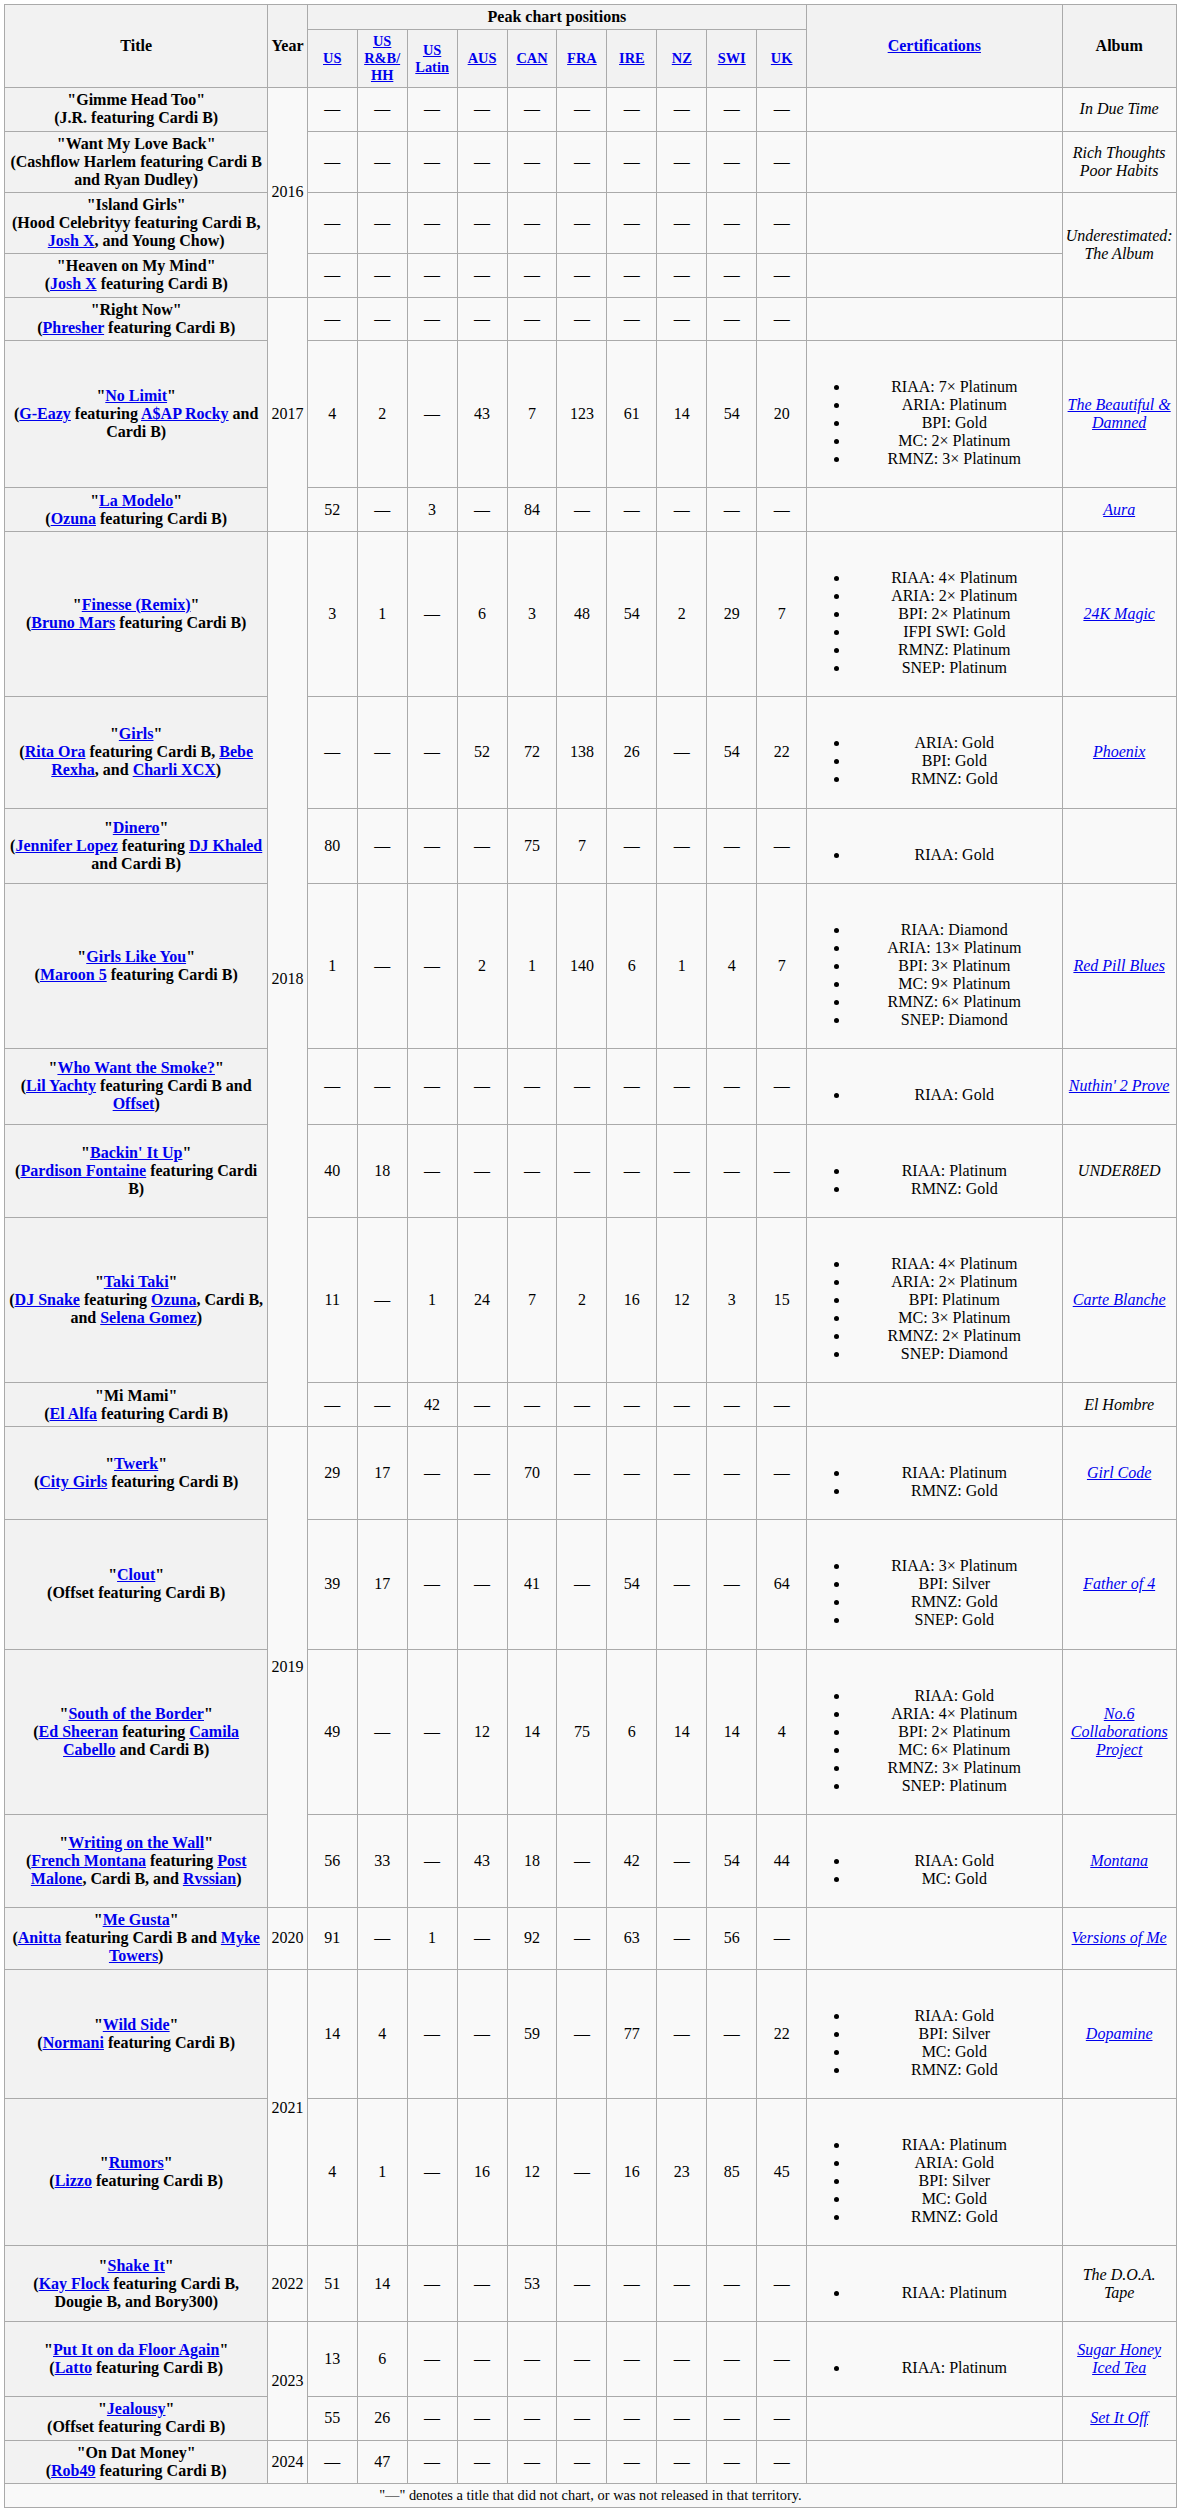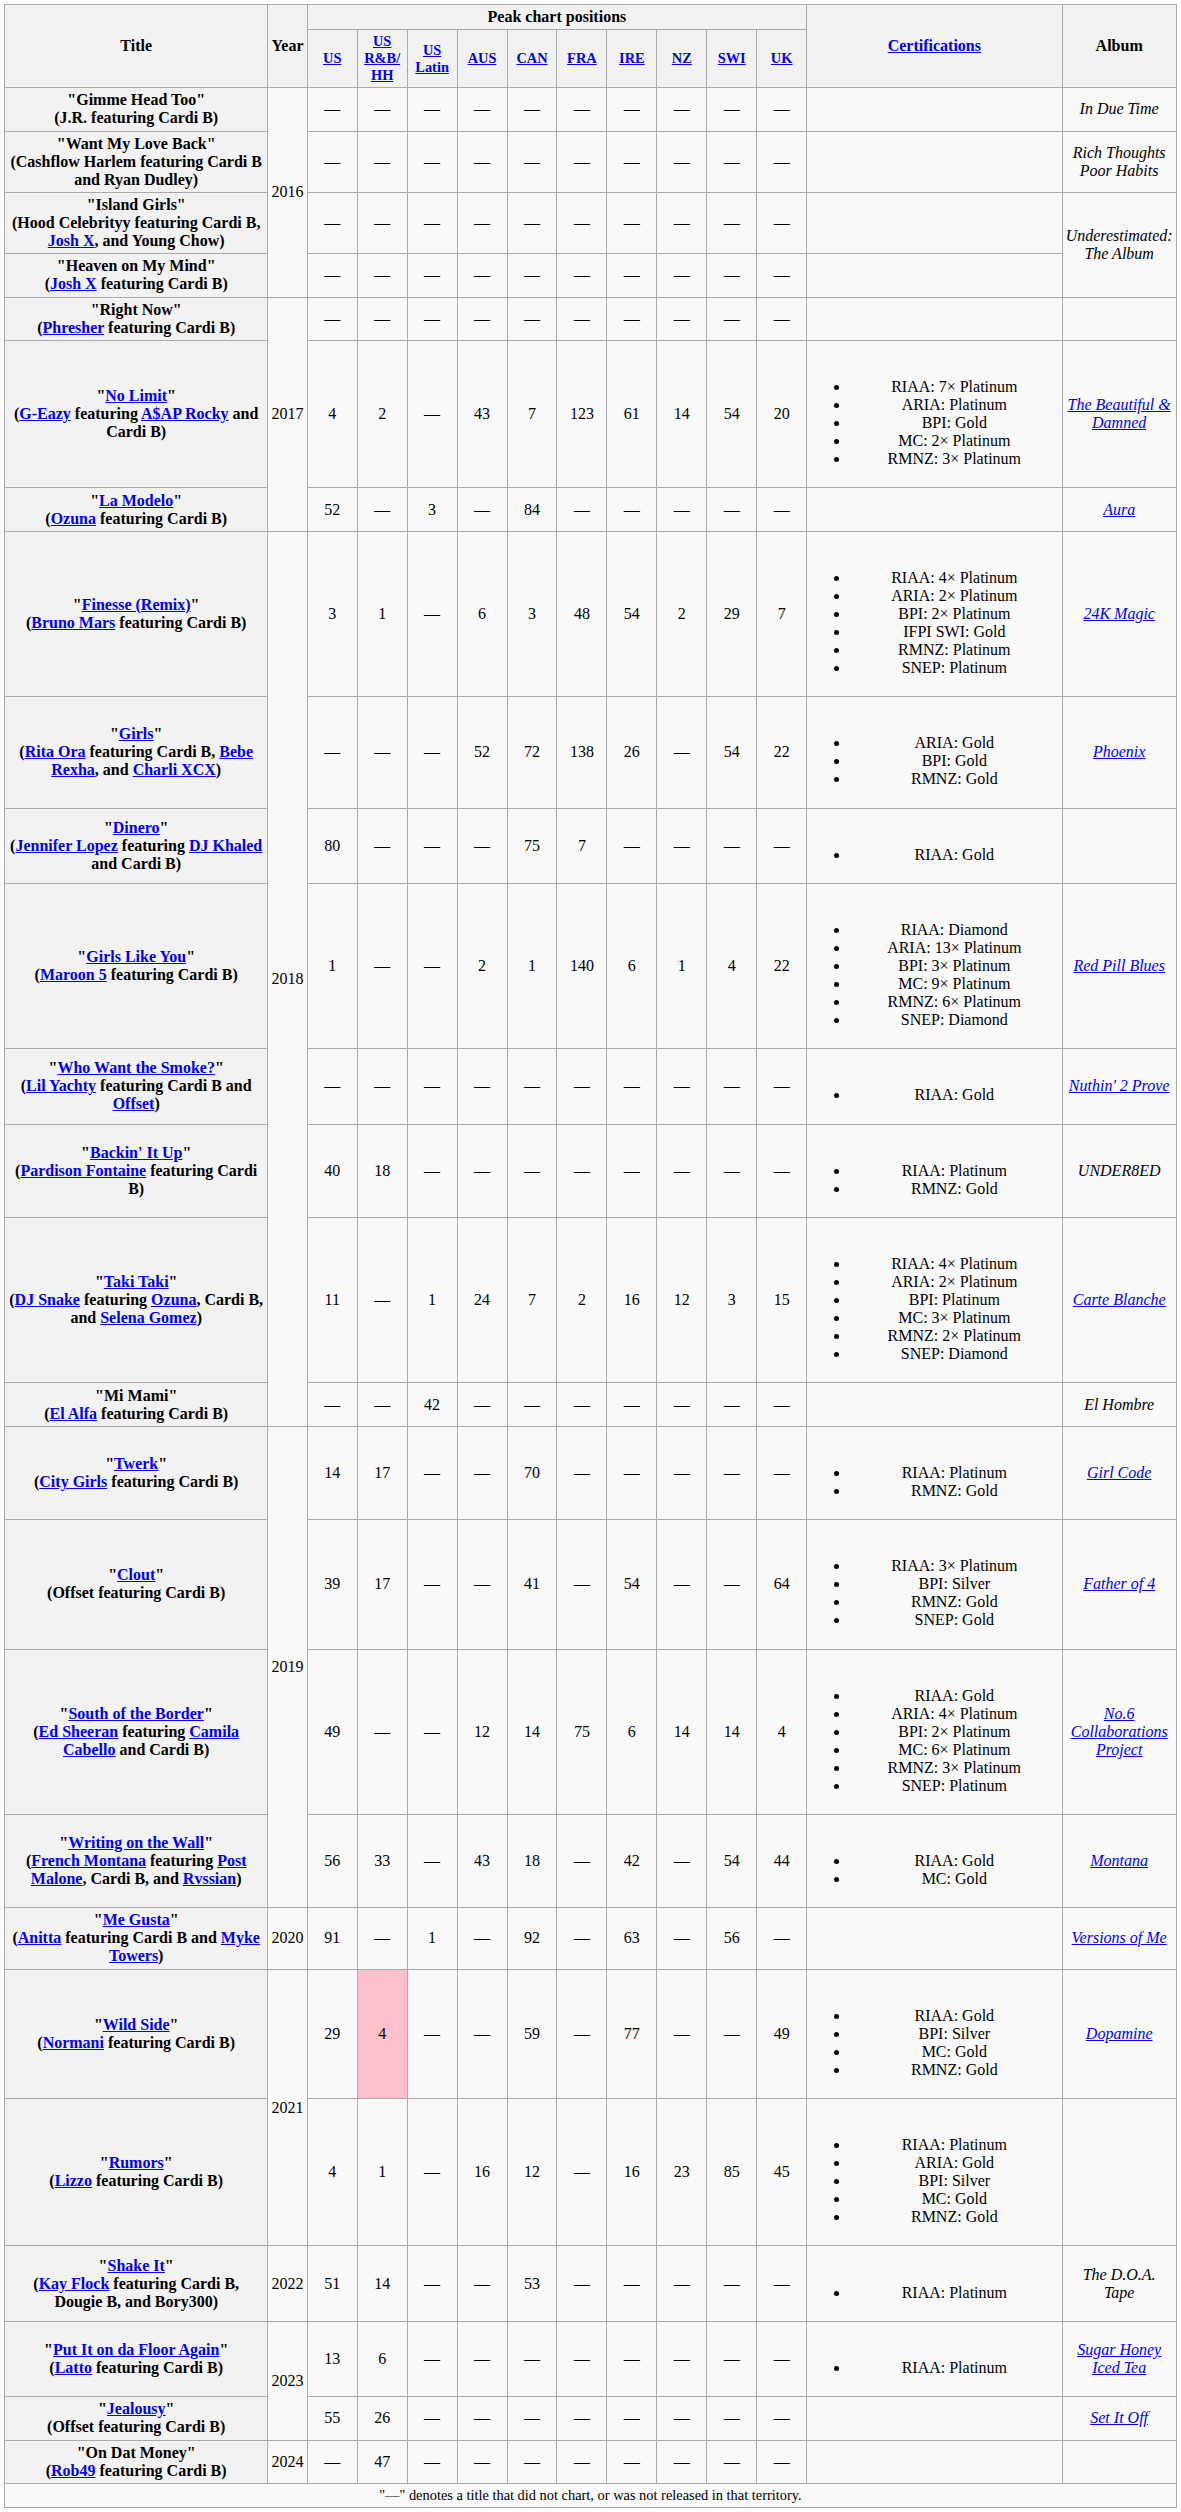 <table class="wikitable plainrowheaders" style="text-align:center;">
 <tr>
 <th scope="col" rowspan="2" style="width:16em;">Title</th>
 <th scope="col" rowspan="2" style="width:1em;">Year</th>
 <th scope="col" colspan="10">Peak chart positions</th>
 <th scope="col" rowspan="2" style="width:15.5em;"><a href='#'>Certifications</a></th>
 <th scope="col" rowspan="2" style="width:1.5em;">Album</th>
 </tr>
 <tr>
 <th scope="col" style="width:3em;font-size:90%;"><a href='#'>US</a><br></th>
 <th scope="col" style="width:3em;font-size:90%;"><a href='#'>US<br>R&B/<br>HH</a><br></th>
 <th scope="col" style="width:3em;font-size:90%;"><a href='#'>US<br>Latin</a><br></th>
 <th scope="col" style="width:3em;font-size:90%;"><a href='#'>AUS</a><br></th>
 <th scope="col" style="width:3em;font-size:90%;"><a href='#'>CAN</a><br></th>
 <th scope="col" style="width:3em;font-size:90%;"><a href='#'>FRA</a><br></th>
 <th scope="col" style="width:3em;font-size:90%;"><a href='#'>IRE</a><br></th>
 <th scope="col" style="width:3em;font-size:90%;"><a href='#'>NZ</a><br></th>
 <th scope="col" style="width:3em;font-size:90%;"><a href='#'>SWI</a><br></th>
 <th scope="col" style="width:3em;font-size:90%;"><a href='#'>UK</a><br></th>
 </tr>
 <tr>
 <th scope="row">"Gimme Head Too"<br><span>(J.R. featuring Cardi B)</span></th>
 <td rowspan="4">2016</td>
 <td>—</td>
 <td>—</td>
 <td>—</td>
 <td>—</td>
 <td>—</td>
 <td>—</td>
 <td>—</td>
 <td>—</td>
 <td>—</td>
 <td>—</td>
 <td></td>
 <td><em>In Due Time</em></td>
 </tr>
 <tr>
 <th scope="row">"Want My Love Back"<br><span>(Cashflow Harlem featuring Cardi B and Ryan Dudley)</span></th>
 <td>—</td>
 <td>—</td>
 <td>—</td>
 <td>—</td>
 <td>—</td>
 <td>—</td>
 <td>—</td>
 <td>—</td>
 <td>—</td>
 <td>—</td>
 <td></td>
 <td><em>Rich Thoughts Poor Habits</em></td>
 </tr>
 <tr>
 <th scope="row">"Island Girls"<br><span>(Hood Celebrityy featuring Cardi B, <a href='#'>Josh X</a>, and Young Chow)</span></th>
 <td>—</td>
 <td>—</td>
 <td>—</td>
 <td>—</td>
 <td>—</td>
 <td>—</td>
 <td>—</td>
 <td>—</td>
 <td>—</td>
 <td>—</td>
 <td></td>
 <td rowspan="2"><em>Underestimated: The Album</em></td>
 </tr>
 <tr>
 <th scope="row">"Heaven on My Mind"<br><span>(<a href='#'>Josh X</a> featuring Cardi B)</span></th>
 <td>—</td>
 <td>—</td>
 <td>—</td>
 <td>—</td>
 <td>—</td>
 <td>—</td>
 <td>—</td>
 <td>—</td>
 <td>—</td>
 <td>—</td>
 <td></td>
 </tr>
 <tr>
 <th scope="row">"Right Now"<br><span>(<a href='#'>Phresher</a> featuring Cardi B)</span></th>
 <td rowspan="3">2017</td>
 <td>—</td>
 <td>—</td>
 <td>—</td>
 <td>—</td>
 <td>—</td>
 <td>—</td>
 <td>—</td>
 <td>—</td>
 <td>—</td>
 <td>—</td>
 <td></td>
 <td></td>
 </tr>
 <tr>
 <th scope="row">"<a href='#'>No Limit</a>"<br><span>(<a href='#'>G-Eazy</a> featuring <a href='#'>A$AP Rocky</a> and Cardi B)</span></th>
 <td>4</td>
 <td>2</td>
 <td>—</td>
 <td>43</td>
 <td>7</td>
 <td>123</td>
 <td>61</td>
 <td>14</td>
 <td>54</td>
 <td>20</td>
 <td><br><ul><li>RIAA: 7× Platinum</li><li>ARIA: Platinum</li><li>BPI: Gold</li><li>MC: 2× Platinum</li><li>RMNZ: 3× Platinum</li></ul></td>
 <td><em><a href='#'>The Beautiful & Damned</a></em></td>
 </tr>
 <tr>
 <th scope="row">"<a href='#'>La Modelo</a>"<br><span>(<a href='#'>Ozuna</a> featuring Cardi B)</span></th>
 <td>52</td>
 <td>—</td>
 <td>3</td>
 <td>—</td>
 <td>84</td>
 <td>—</td>
 <td>—</td>
 <td>—</td>
 <td>—</td>
 <td>—</td>
 <td></td>
 <td><em><a href='#'>Aura</a></em></td>
 </tr>
 <tr>
 <th scope="row">"<a href='#'>Finesse (Remix)</a>"<br><span>(<a href='#'>Bruno Mars</a> featuring Cardi B)</span></th>
 <td rowspan="8">2018</td>
 <td>3</td>
 <td>1</td>
 <td>—</td>
 <td>6</td>
 <td>3</td>
 <td>48</td>
 <td>54</td>
 <td>2</td>
 <td>29</td>
 <td>7</td>
 <td><br><ul><li>RIAA: 4× Platinum</li><li>ARIA: 2× Platinum</li><li>BPI: 2× Platinum</li><li>IFPI SWI: Gold</li><li>RMNZ: Platinum</li><li>SNEP: Platinum</li></ul></td>
 <td><em><a href='#'>24K Magic</a></em></td>
 </tr>
 <tr>
 <th scope="row">"<a href='#'>Girls</a>"<br><span>(<a href='#'>Rita Ora</a> featuring Cardi B, <a href='#'>Bebe Rexha</a>, and <a href='#'>Charli XCX</a>)</span></th>
 <td>—</td>
 <td>—</td>
 <td>—</td>
 <td>52</td>
 <td>72</td>
 <td>138</td>
 <td>26</td>
 <td>—</td>
 <td>54</td>
 <td>22</td>
 <td><br><ul><li>ARIA: Gold</li><li>BPI: Gold</li><li>RMNZ: Gold</li></ul></td>
 <td><em><a href='#'>Phoenix</a></em></td>
 </tr>
 <tr>
 <th scope="row">"<a href='#'>Dinero</a>"<br><span>(<a href='#'>Jennifer Lopez</a> featuring <a href='#'>DJ Khaled</a> and Cardi B)</span></th>
 <td>80</td>
 <td>—</td>
 <td>—</td>
 <td>—</td>
 <td>75</td>
 <td>7</td>
 <td>—</td>
 <td>—</td>
 <td>—</td>
 <td>—</td>
 <td><br><ul><li>RIAA: Gold</li></ul></td>
 <td></td>
 </tr>
 <tr>
 <th scope="row">"<a href='#'>Girls Like You</a>"<br><span>(<a href='#'>Maroon 5</a> featuring Cardi B)</span></th>
 <td>1</td>
 <td>—</td>
 <td>—</td>
 <td>2</td>
 <td>1</td>
 <td>140</td>
 <td>6</td>
 <td>1</td>
 <td>4</td>
-<td>7</td>
+<td>22</td>
 <td><br><ul><li>RIAA: Diamond</li><li>ARIA: 13× Platinum</li><li>BPI: 3× Platinum</li><li>MC: 9× Platinum</li><li>RMNZ: 6× Platinum</li><li>SNEP: Diamond</li></ul></td>
 <td><em><a href='#'>Red Pill Blues</a></em></td>
 </tr>
 <tr>
 <th scope="row">"<a href='#'>Who Want the Smoke?</a>"<br><span>(<a href='#'>Lil Yachty</a> featuring Cardi B and <a href='#'>Offset</a>)</span></th>
 <td>—</td>
 <td>—</td>
 <td>—</td>
 <td>—</td>
 <td>—</td>
 <td>—</td>
 <td>—</td>
 <td>—</td>
 <td>—</td>
 <td>—</td>
 <td><br><ul><li>RIAA: Gold</li></ul></td>
 <td><em><a href='#'>Nuthin' 2 Prove</a></em></td>
 </tr>
 <tr>
 <th scope="row">"<a href='#'>Backin' It Up</a>"<br><span>(<a href='#'>Pardison Fontaine</a> featuring Cardi B)</span></th>
 <td>40</td>
 <td>18</td>
 <td>—</td>
 <td>—</td>
 <td>—</td>
 <td>—</td>
 <td>—</td>
 <td>—</td>
 <td>—</td>
 <td>—</td>
 <td><br><ul><li>RIAA: Platinum</li><li>RMNZ: Gold</li></ul></td>
 <td><em>UNDER8ED</em></td>
 </tr>
 <tr>
 <th scope="row">"<a href='#'>Taki Taki</a>"<br><span>(<a href='#'>DJ Snake</a> featuring <a href='#'>Ozuna</a>, Cardi B, and <a href='#'>Selena Gomez</a>)</span></th>
 <td>11</td>
 <td>—</td>
 <td>1</td>
 <td>24</td>
 <td>7</td>
 <td>2</td>
 <td>16</td>
 <td>12</td>
 <td>3</td>
 <td>15</td>
 <td><br><ul><li>RIAA: 4× Platinum</li><li>ARIA: 2× Platinum</li><li>BPI: Platinum</li><li>MC: 3× Platinum</li><li>RMNZ: 2× Platinum</li><li>SNEP: Diamond</li></ul></td>
 <td><em><a href='#'>Carte Blanche</a></em></td>
 </tr>
 <tr>
 <th scope="row">"Mi Mami"<br><span>(<a href='#'>El Alfa</a> featuring Cardi B)</span></th>
 <td>—</td>
 <td>—</td>
 <td>42</td>
 <td>—</td>
 <td>—</td>
 <td>—</td>
 <td>—</td>
 <td>—</td>
 <td>—</td>
 <td>—</td>
 <td></td>
 <td><em>El Hombre</em></td>
 </tr>
 <tr>
 <th scope="row">"<a href='#'>Twerk</a>"<br><span>(<a href='#'>City Girls</a> featuring Cardi B)</span></th>
 <td rowspan="4">2019</td>
-<td>29</td>
+<td>14</td>
 <td>17</td>
 <td>—</td>
 <td>—</td>
 <td>70</td>
 <td>—</td>
 <td>—</td>
 <td>—</td>
 <td>—</td>
 <td>—</td>
 <td><br><ul><li>RIAA: Platinum</li><li>RMNZ: Gold</li></ul></td>
 <td><em><a href='#'>Girl Code</a></em></td>
 </tr>
 <tr>
 <th scope="row">"<a href='#'>Clout</a>"<br><span>(Offset featuring Cardi B)</span></th>
 <td>39</td>
 <td>17</td>
 <td>—</td>
 <td>—</td>
 <td>41</td>
 <td>—</td>
 <td>54</td>
 <td>—</td>
 <td>—</td>
 <td>64</td>
 <td><br><ul><li>RIAA: 3× Platinum</li><li>BPI: Silver</li><li>RMNZ: Gold</li><li>SNEP: Gold</li></ul></td>
 <td><em><a href='#'>Father of 4</a></em></td>
 </tr>
 <tr>
 <th scope="row">"<a href='#'>South of the Border</a>"<br><span>(<a href='#'>Ed Sheeran</a> featuring <a href='#'>Camila Cabello</a> and Cardi B)</span></th>
 <td>49</td>
 <td>—</td>
 <td>—</td>
 <td>12</td>
 <td>14</td>
 <td>75</td>
 <td>6</td>
 <td>14</td>
 <td>14</td>
 <td>4</td>
 <td><br><ul><li>RIAA: Gold</li><li>ARIA: 4× Platinum</li><li>BPI: 2× Platinum</li><li>MC: 6× Platinum</li><li>RMNZ: 3× Platinum</li><li>SNEP: Platinum</li></ul></td>
 <td><em><a href='#'>No.6 Collaborations Project</a></em></td>
 </tr>
 <tr>
 <th scope="row">"<a href='#'>Writing on the Wall</a>"<br><span>(<a href='#'>French Montana</a> featuring <a href='#'>Post Malone</a>, Cardi B, and <a href='#'>Rvssian</a>)</span></th>
 <td>56</td>
 <td>33</td>
 <td>—</td>
 <td>43</td>
 <td>18</td>
 <td>—</td>
 <td>42</td>
 <td>—</td>
 <td>54</td>
 <td>44</td>
 <td><br><ul><li>RIAA: Gold</li><li>MC: Gold</li></ul></td>
 <td><em><a href='#'>Montana</a></em></td>
 </tr>
 <tr>
 <th scope="row">"<a href='#'>Me Gusta</a>"<br><span>(<a href='#'>Anitta</a> featuring Cardi B and <a href='#'>Myke Towers</a>)</span></th>
 <td>2020</td>
 <td>91</td>
 <td>—</td>
 <td>1</td>
 <td>—</td>
 <td>92</td>
 <td>—</td>
 <td>63</td>
 <td>—</td>
 <td>56</td>
 <td>—</td>
 <td></td>
 <td><em><a href='#'>Versions of Me</a></em></td>
 </tr>
 <tr>
 <th scope="row">"<a href='#'>Wild Side</a>"<br><span>(<a href='#'>Normani</a> featuring Cardi B)</span></th>
 <td rowspan="2">2021</td>
-<td>14</td>
-<td>4</td>
+<td>29</td>
+<td style="background: pink;">4</td>
 <td>—</td>
 <td>—</td>
 <td>59</td>
 <td>—</td>
 <td>77</td>
 <td>—</td>
 <td>—</td>
-<td>22</td>
+<td>49</td>
 <td><br><ul><li>RIAA: Gold</li><li>BPI: Silver</li><li>MC: Gold</li><li>RMNZ: Gold</li></ul></td>
 <td><em><a href='#'>Dopamine</a></em></td>
 </tr>
 <tr>
 <th scope="row">"<a href='#'>Rumors</a>"<br><span>(<a href='#'>Lizzo</a> featuring Cardi B)</span></th>
 <td>4</td>
 <td>1</td>
 <td>—</td>
 <td>16</td>
 <td>12</td>
 <td>—</td>
 <td>16</td>
 <td>23</td>
 <td>85</td>
 <td>45</td>
 <td><br><ul><li>RIAA: Platinum</li><li>ARIA: Gold</li><li>BPI: Silver</li><li>MC: Gold</li><li>RMNZ: Gold</li></ul></td>
 <td></td>
 </tr>
 <tr>
 <th scope="row">"<a href='#'>Shake It</a>"<br><span>(<a href='#'>Kay Flock</a> featuring Cardi B, Dougie B, and Bory300)</span></th>
 <td>2022</td>
 <td>51</td>
 <td>14</td>
 <td>—</td>
 <td>—</td>
 <td>53</td>
 <td>—</td>
 <td>—</td>
 <td>—</td>
 <td>—</td>
 <td>—</td>
 <td><br><ul><li>RIAA: Platinum</li></ul></td>
 <td><em>The D.O.A. Tape</em></td>
 </tr>
 <tr>
 <th scope="row">"<a href='#'>Put It on da Floor Again</a>"<br><span>(<a href='#'>Latto</a> featuring Cardi B)</span></th>
 <td rowspan="2">2023</td>
 <td>13</td>
 <td>6</td>
 <td>—</td>
 <td>—</td>
 <td>—</td>
 <td>—</td>
 <td>—</td>
 <td>—</td>
 <td>—</td>
 <td>—</td>
 <td><br><ul><li>RIAA: Platinum</li></ul></td>
 <td><em><a href='#'>Sugar Honey Iced Tea</a></em></td>
 </tr>
 <tr>
 <th scope="row">"<a href='#'>Jealousy</a>"<br><span>(Offset featuring Cardi B)</span></th>
 <td>55</td>
 <td>26</td>
 <td>—</td>
 <td>—</td>
 <td>—</td>
 <td>—</td>
 <td>—</td>
 <td>—</td>
 <td>—</td>
 <td>—</td>
 <td></td>
 <td><em><a href='#'>Set It Off</a></em></td>
 </tr>
 <tr>
 <th scope="row">"On Dat Money"<br><span>(<a href='#'>Rob49</a> featuring Cardi B)</span></th>
 <td>2024</td>
 <td>—</td>
 <td>47</td>
 <td>—</td>
 <td>—</td>
 <td>—</td>
 <td>—</td>
 <td>—</td>
 <td>—</td>
 <td>—</td>
 <td>—</td>
 <td></td>
 <td></td>
 </tr>
 <tr>
 <td colspan="14" style="font-size:90%">"—" denotes a title that did not chart, or was not released in that territory.</td>
 </tr>
 </table>
